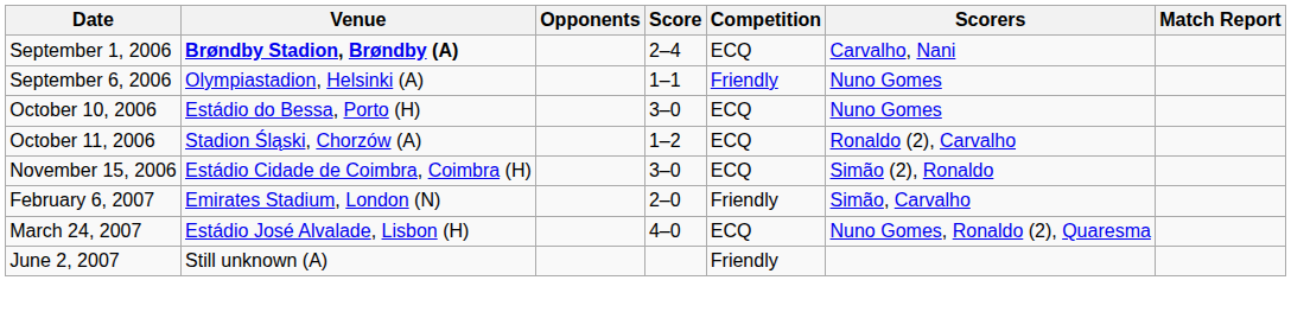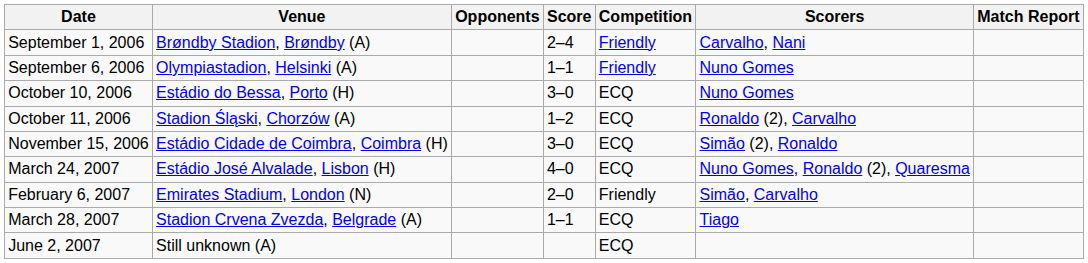 <table class="wikitable">
 <tr>
 <th>Date</th>
 <th>Venue</th>
 <th>Opponents</th>
 <th>Score</th>
 <th>Competition</th>
 <th>Scorers</th>
 <th>Match Report</th>
 </tr>
 <tr>
 <td>September 1, 2006</td>
-<td><strong><a href='#'>Brøndby Stadion</a>, <a href='#'>Brøndby</a> (A)</strong></td>
+<td><a href='#'>Brøndby Stadion</a>, <a href='#'>Brøndby</a> (A)</td>
 <td></td>
 <td>2–4</td>
-<td>ECQ</td>
+<td><a href='#'>Friendly</a></td>
 <td><a href='#'>Carvalho</a>, <a href='#'>Nani</a></td>
 <td></td>
 </tr>
 <tr>
 <td>September 6, 2006</td>
 <td><a href='#'>Olympiastadion</a>, <a href='#'>Helsinki</a> (A)</td>
 <td></td>
 <td>1–1</td>
 <td><a href='#'>Friendly</a></td>
 <td><a href='#'>Nuno Gomes</a></td>
 <td></td>
 </tr>
 <tr>
 <td>October 10, 2006</td>
 <td><a href='#'>Estádio do Bessa</a>, <a href='#'>Porto</a> (H)</td>
 <td></td>
 <td>3–0</td>
 <td>ECQ</td>
 <td><a href='#'>Nuno Gomes</a></td>
 <td></td>
 </tr>
 <tr>
 <td>October 11, 2006</td>
 <td><a href='#'>Stadion Śląski</a>, <a href='#'>Chorzów</a> (A)</td>
 <td></td>
 <td>1–2</td>
 <td>ECQ</td>
 <td><a href='#'>Ronaldo</a> (2), <a href='#'>Carvalho</a></td>
 <td></td>
 </tr>
 <tr>
 <td>November 15, 2006</td>
 <td><a href='#'>Estádio Cidade de Coimbra</a>, <a href='#'>Coimbra</a> (H)</td>
 <td></td>
 <td>3–0</td>
 <td>ECQ</td>
 <td><a href='#'>Simão</a> (2), <a href='#'>Ronaldo</a></td>
 <td></td>
 </tr>
 <tr>
+<td>March 24, 2007</td>
+<td><a href='#'>Estádio José Alvalade</a>, <a href='#'>Lisbon</a> (H)</td>
+<td></td>
+<td>4–0</td>
+<td>ECQ</td>
+<td><a href='#'>Nuno Gomes</a>, <a href='#'>Ronaldo</a> (2), <a href='#'>Quaresma</a></td>
+<td></td>
+</tr>
+<tr>
 <td>February 6, 2007</td>
 <td><a href='#'>Emirates Stadium</a>, <a href='#'>London</a> (N)</td>
 <td></td>
 <td>2–0</td>
 <td>Friendly</td>
 <td><a href='#'>Simão</a>, <a href='#'>Carvalho</a></td>
 <td></td>
 </tr>
 <tr>
-<td>March 24, 2007</td>
-<td><a href='#'>Estádio José Alvalade</a>, <a href='#'>Lisbon</a> (H)</td>
+<td>March 28, 2007</td>
+<td><a href='#'>Stadion Crvena Zvezda</a>, <a href='#'>Belgrade</a> (A)</td>
 <td></td>
-<td>4–0</td>
+<td>1–1</td>
 <td>ECQ</td>
-<td><a href='#'>Nuno Gomes</a>, <a href='#'>Ronaldo</a> (2), <a href='#'>Quaresma</a></td>
+<td><a href='#'>Tiago</a></td>
 <td></td>
 </tr>
 <tr>
 <td>June 2, 2007</td>
 <td>Still unknown (A)</td>
 <td></td>
 <td></td>
-<td>Friendly</td>
+<td>ECQ</td>
 <td></td>
 <td></td>
 </tr>
 </table>
